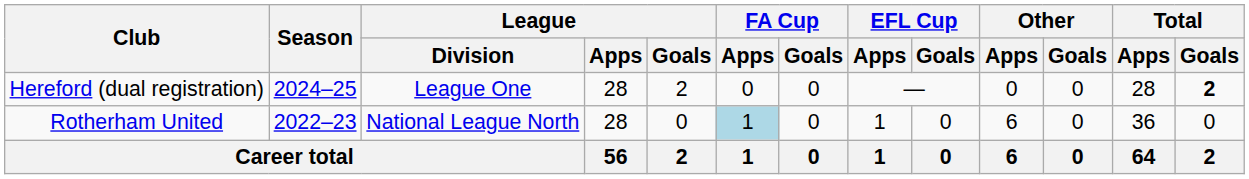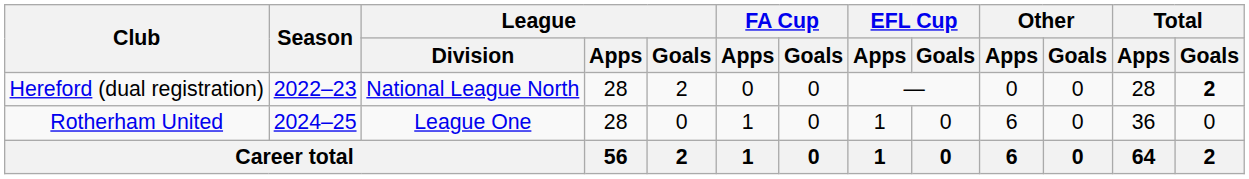 <table class=wikitable style="text-align: center;">
 <tr>
 <th rowspan=2>Club</th>
 <th rowspan=2>Season</th>
 <th colspan=3>League</th>
 <th colspan=2><a href='#'>FA Cup</a></th>
 <th colspan=2><a href='#'>EFL Cup</a></th>
 <th colspan=2>Other</th>
 <th colspan=2>Total</th>
 </tr>
 <tr>
 <th>Division</th>
 <th>Apps</th>
 <th>Goals</th>
 <th>Apps</th>
 <th>Goals</th>
 <th>Apps</th>
 <th>Goals</th>
 <th>Apps</th>
 <th>Goals</th>
 <th>Apps</th>
 <th>Goals</th>
 </tr>
 <tr>
 <td><a href='#'>Hereford</a> (dual registration)</td>
-<td><a href='#'>2024–25</a></td>
-<td><a href='#'>League One</a></td>
+<td><a href='#'>2022–23</a></td>
+<td><a href='#'>National League North</a></td>
 <td>28</td>
 <td>2</td>
 <td>0</td>
 <td>0</td>
 <td colspan="2">—</td>
 <td>0</td>
 <td>0</td>
 <td>28</td>
 <td><strong>2</strong></td>
 </tr>
 <tr>
 <td><a href='#'>Rotherham United</a></td>
-<td><a href='#'>2022–23</a></td>
-<td><a href='#'>National League North</a></td>
+<td><a href='#'>2024–25</a></td>
+<td><a href='#'>League One</a></td>
 <td>28</td>
 <td>0</td>
-<td style="background: lightblue;">1</td>
+<td>1</td>
 <td>0</td>
 <td>1</td>
 <td>0</td>
 <td>6</td>
 <td>0</td>
 <td>36</td>
 <td>0</td>
 </tr>
 <tr>
 <th colspan="3">Career total</th>
 <th>56</th>
 <th>2</th>
 <th>1</th>
 <th>0</th>
 <th>1</th>
 <th>0</th>
 <th>6</th>
 <th>0</th>
 <th>64</th>
 <th>2</th>
 </tr>
 </table>
